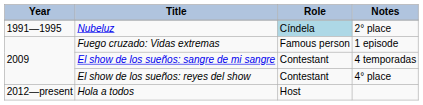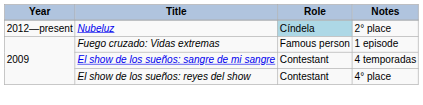 <table class="wikitable">
 <tr>
 <th style="background:#B0C4DE;">Year</th>
 <th style="background:#B0C4DE;">Title</th>
 <th style="background:#B0C4DE;">Role</th>
 <th style="background:#B0C4DE;">Notes</th>
 </tr>
 <tr>
 </tr>
 <tr>
-<td>1991—1995</td>
+<td>2012—present</td>
 <td><em><a href='#'>Nubeluz</a></em></td>
 <td style="background: lightblue;">Cíndela</td>
 <td>2° place</td>
 </tr>
 <tr>
 <td rowspan=3>2009</td>
 <td><em>Fuego cruzado: Vidas extremas</em></td>
 <td>Famous person</td>
 <td>1 episode</td>
 </tr>
 <tr>
 <td><em><a href='#'>El show de los sueños: sangre de mi sangre</a></em></td>
 <td>Contestant</td>
 <td>4 temporadas</td>
 </tr>
 <tr>
 <td><em>El show de los sueños: reyes del show</em></td>
 <td>Contestant</td>
 <td>4° place</td>
 </tr>
-<tr>
-<td>2012—present</td>
-<td><em>Hola a todos</em></td>
-<td>Host</td>
-<td></td>
-</tr>
 </table>
